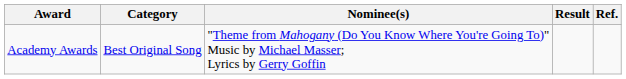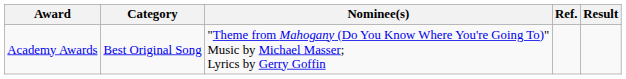 <table class="wikitable plainrowheaders">
 <tr>
 <th>Award</th>
 <th>Category</th>
 <th>Nominee(s)</th>
+<th>Ref.</th>
 <th>Result</th>
-<th>Ref.</th>
 </tr>
 <tr>
 <td><a href='#'>Academy Awards</a></td>
 <td><a href='#'>Best Original Song</a></td>
 <td>"<a href='#'>Theme from <em>Mahogany</em> (Do You Know Where You're Going To)</a>" <br> Music by <a href='#'>Michael Masser</a>; <br> Lyrics by <a href='#'>Gerry Goffin</a></td>
+<td align="center"></td>
 <td></td>
-<td align="center"></td>
 </tr>
 </table>
